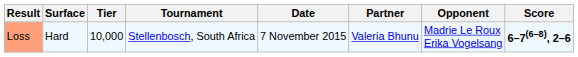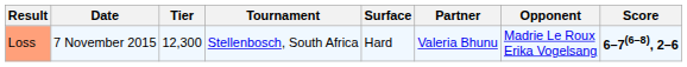 <table class="sortable wikitable" style=font-size:97%>
 <tr>
 <th>Result</th>
-<th>Surface</th>
+<th>Date</th>
 <th>Tier</th>
 <th>Tournament</th>
-<th>Date</th>
+<th>Surface</th>
 <th>Partner</th>
 <th>Opponent</th>
 <th>Score</th>
 </tr>
 <tr style="background:#f0f8ff;">
 <td style="background:#ffa07a;">Loss</td>
+<td>7 November 2015</td>
+<td>12,300</td>
+<td><a href='#'>Stellenbosch</a>, South Africa</td>
 <td>Hard</td>
-<td>10,000</td>
-<td><a href='#'>Stellenbosch</a>, South Africa</td>
-<td>7 November 2015</td>
 <td> <a href='#'>Valeria Bhunu</a></td>
 <td> <a href='#'>Madrie Le Roux</a> <br>  <a href='#'>Erika Vogelsang</a></td>
 <td><strong>6–7<sup>(6–8)</sup>, 2–6</strong></td>
 </tr>
 </table>
